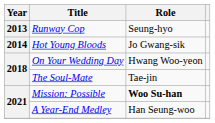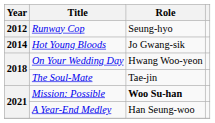 <table class="wikitable sortable plainrowheaders">
 <tr>
 <th scope="col">Year</th>
 <th scope="col">Title</th>
 <th scope="col">Role</th>
 <th scope="col" class="unsortable"></th>
 </tr>
 <tr>
-<th scope="row">2013</th>
+<th scope="row">2012</th>
 <td><em><a href='#'>Runway Cop</a></em></td>
 <td>Seung-hyo</td>
 <td></td>
 </tr>
 <tr>
 <th scope="row">2014</th>
 <td><em><a href='#'>Hot Young Bloods</a></em></td>
 <td>Jo Gwang-sik</td>
 <td></td>
 </tr>
 <tr>
 <th scope="row" rowspan=2>2018</th>
 <td><em><a href='#'>On Your Wedding Day</a></em></td>
 <td>Hwang Woo-yeon</td>
 <td></td>
 </tr>
 <tr>
 <td><em><a href='#'>The Soul-Mate</a></em></td>
 <td>Tae-jin</td>
 <td></td>
 </tr>
 <tr>
 <th scope="row" rowspan=2>2021</th>
 <td><em><a href='#'>Mission: Possible</a></em></td>
 <td><strong>Woo Su-han</strong></td>
 <td></td>
 </tr>
 <tr>
 <td><em><a href='#'>A Year-End Medley</a></em></td>
 <td>Han Seung-woo</td>
 <td></td>
 </tr>
 <tr>
 </tr>
 </table>
